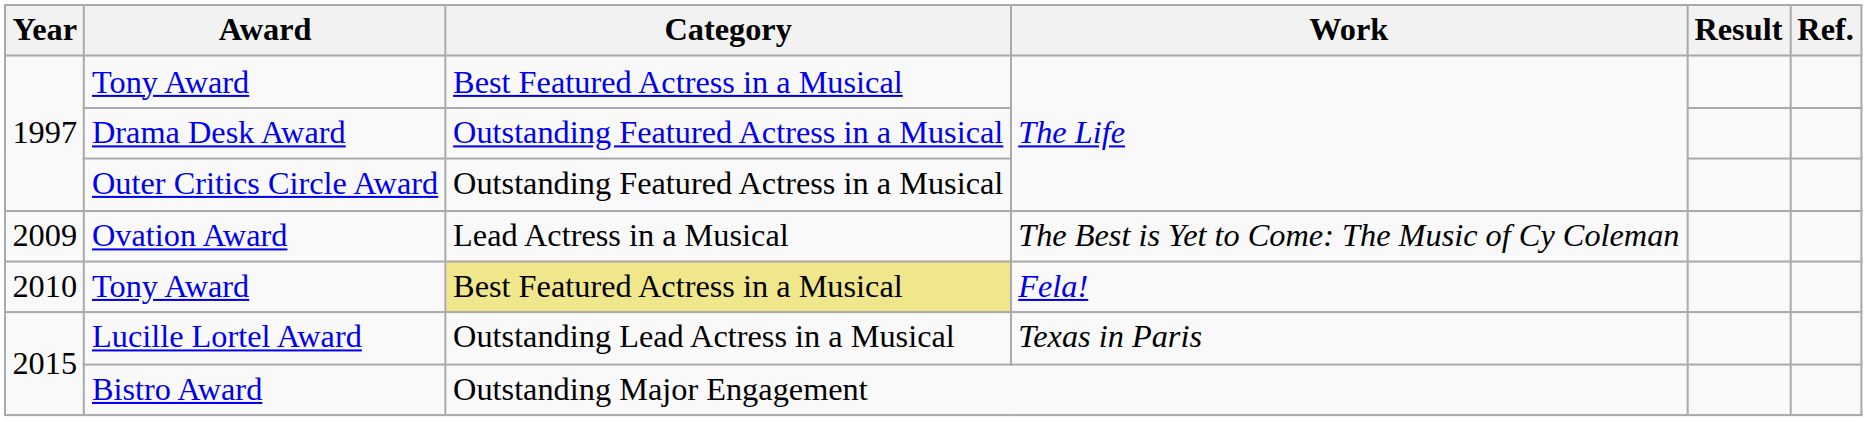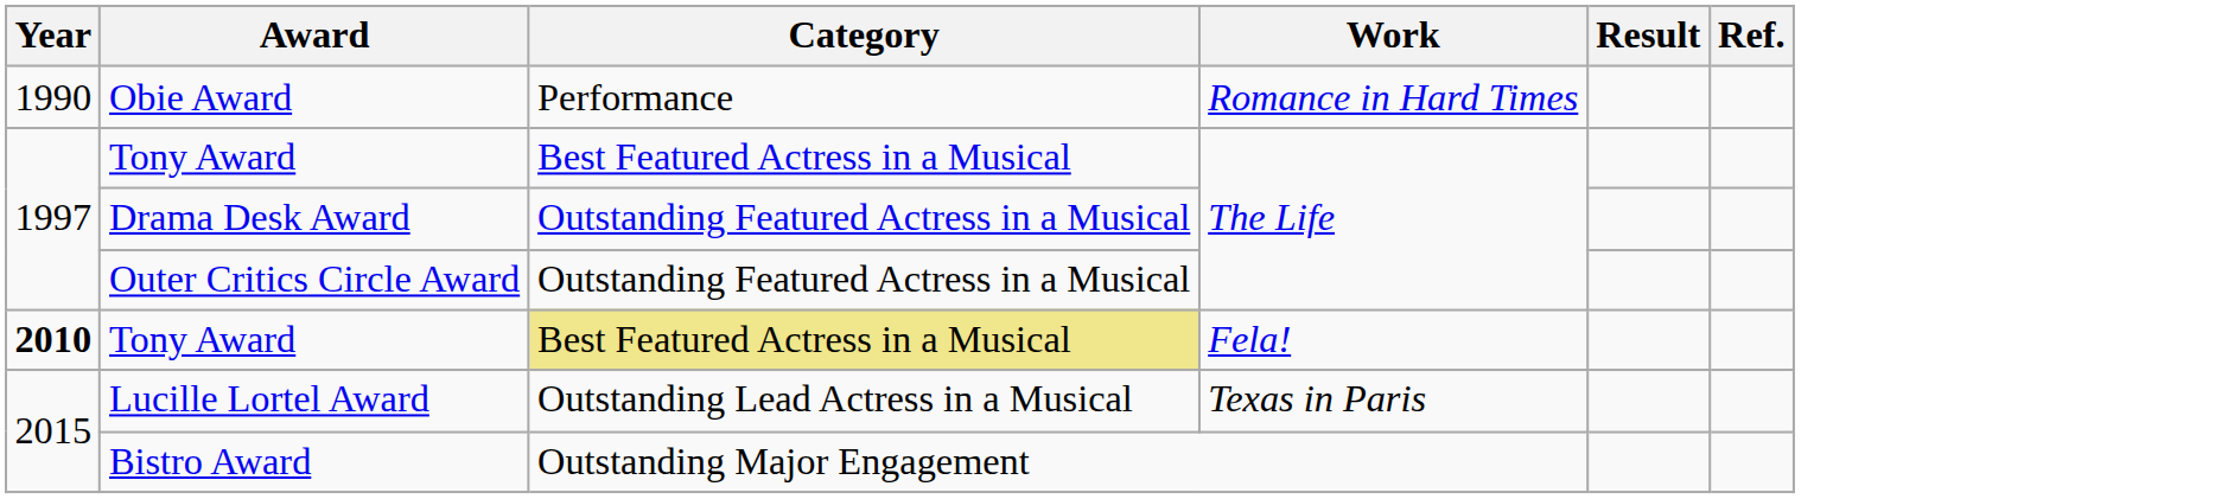 <table class="wikitable sortable">
 <tr>
 <th>Year</th>
 <th>Award</th>
 <th>Category</th>
 <th>Work</th>
 <th>Result</th>
 <th>Ref.</th>
+</tr>
+<tr>
+<td style="text-align: center;">1990</td>
+<td><a href='#'>Obie Award</a></td>
+<td>Performance</td>
+<td><em><a href='#'>Romance in Hard Times</a></em></td>
+<td></td>
+<td style="text-align: center;"></td>
 </tr>
 <tr>
 <td rowspan="3" style="text-align: center;">1997</td>
 <td><a href='#'>Tony Award</a></td>
 <td><a href='#'>Best Featured Actress in a Musical</a></td>
 <td rowspan="3"><a href='#'><em>The Life</em></a></td>
 <td></td>
 <td style="text-align: center;"></td>
 </tr>
 <tr>
 <td><a href='#'>Drama Desk Award</a></td>
 <td><a href='#'>Outstanding Featured Actress in a Musical</a></td>
 <td></td>
 <td style="text-align: center;"></td>
 </tr>
 <tr>
 <td><a href='#'>Outer Critics Circle Award</a></td>
 <td>Outstanding Featured Actress in a Musical</td>
 <td></td>
 <td style="text-align: center;"></td>
 </tr>
 <tr>
-<td style="text-align: center;">2009</td>
-<td><a href='#'>Ovation Award</a></td>
-<td>Lead Actress in a Musical</td>
-<td><em>The Best is Yet to Come: The Music of Cy Coleman</em></td>
-<td></td>
-<td style="text-align: center;"></td>
-</tr>
-<tr>
-<td style="text-align: center;">2010</td>
+<td style="text-align: center;"><strong>2010</strong></td>
 <td><a href='#'>Tony Award</a></td>
 <td style="background: khaki;">Best Featured Actress in a Musical</td>
 <td><em><a href='#'>Fela!</a></em></td>
 <td></td>
 <td style="text-align: center;"></td>
 </tr>
 <tr>
 <td rowspan="2" style="text-align: center;">2015</td>
 <td><a href='#'>Lucille Lortel Award</a></td>
 <td>Outstanding Lead Actress in a Musical</td>
 <td><em>Texas in Paris</em></td>
 <td></td>
 <td style="text-align: center;"></td>
 </tr>
 <tr>
 <td><a href='#'>Bistro Award</a></td>
 <td colspan="2">Outstanding Major Engagement</td>
 <td></td>
 <td style="text-align: center;"></td>
 </tr>
 </table>
